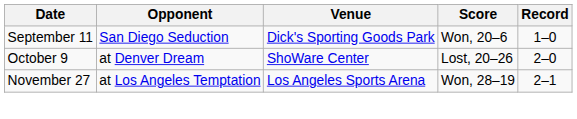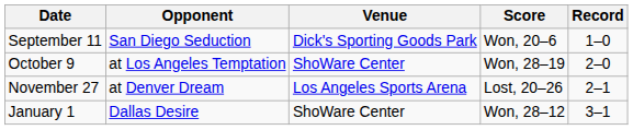 <table class="wikitable">
 <tr>
 <th>Date</th>
 <th>Opponent</th>
 <th>Venue</th>
 <th>Score</th>
 <th>Record</th>
 </tr>
 <tr>
 <td>September 11</td>
 <td><a href='#'>San Diego Seduction</a></td>
 <td><a href='#'>Dick's Sporting Goods Park</a></td>
 <td>Won, 20–6</td>
 <td align=center>1–0</td>
 </tr>
 <tr>
 <td>October 9</td>
-<td>at <a href='#'>Denver Dream</a></td>
+<td>at <a href='#'>Los Angeles Temptation</a></td>
 <td><a href='#'>ShoWare Center</a></td>
-<td>Lost, 20–26</td>
+<td>Won, 28–19</td>
 <td align=center>2–0</td>
 </tr>
 <tr>
 <td>November 27</td>
-<td>at <a href='#'>Los Angeles Temptation</a></td>
+<td>at <a href='#'>Denver Dream</a></td>
 <td><a href='#'>Los Angeles Sports Arena</a></td>
-<td>Won, 28–19</td>
+<td>Lost, 20–26</td>
 <td align=center>2–1</td>
 </tr>
+<tr>
+<td>January 1</td>
+<td><a href='#'>Dallas Desire</a></td>
+<td>ShoWare Center</td>
+<td>Won, 28–12</td>
+<td align=center>3–1</td>
+</tr>
 </table>
